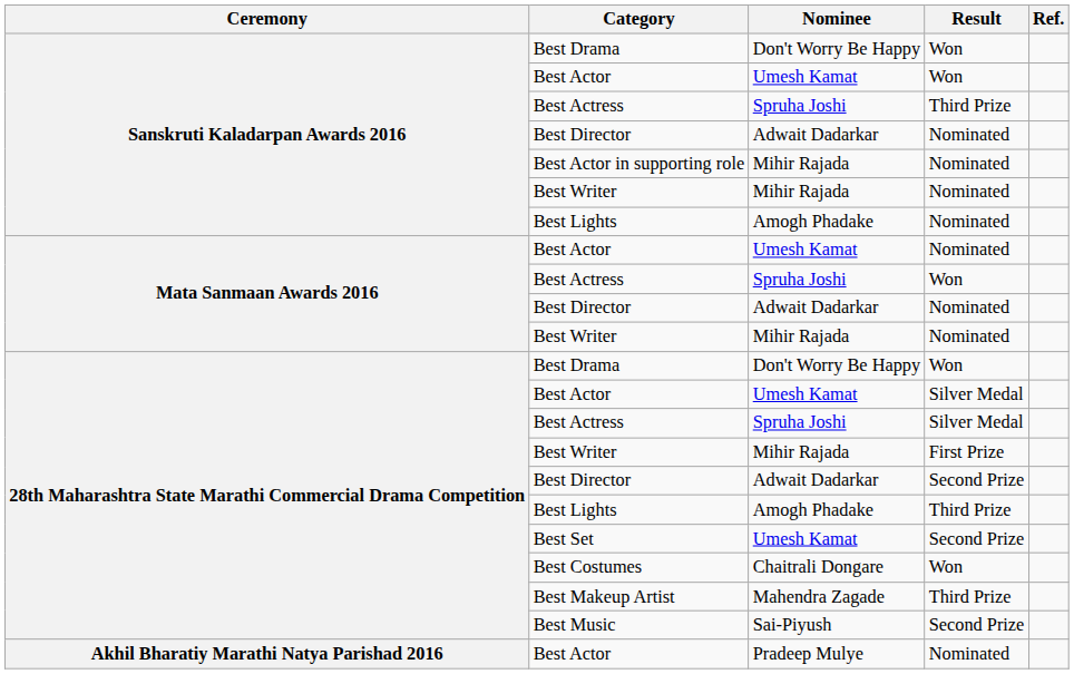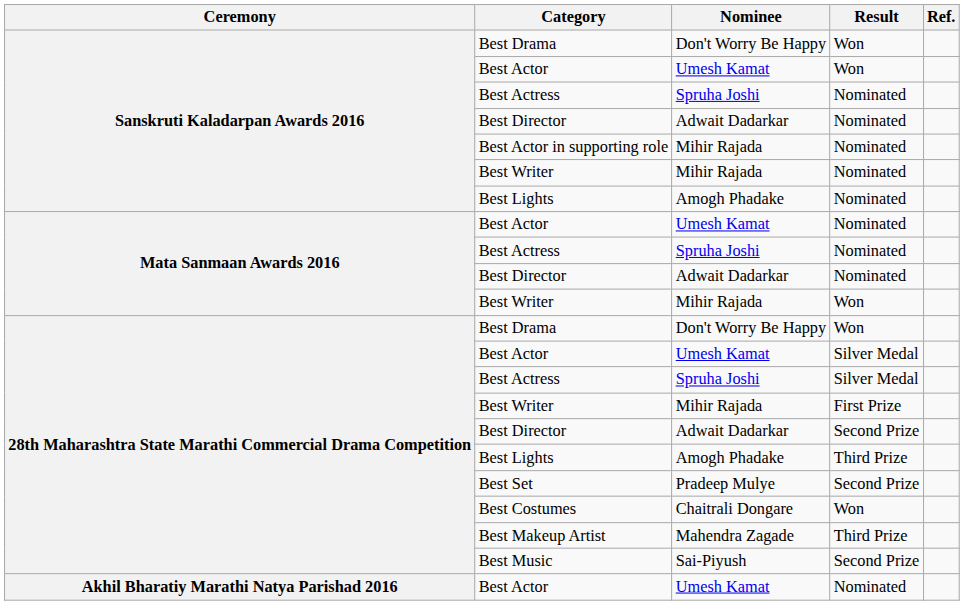 <table class="wikitable">
 <tr>
 <th>Ceremony</th>
 <th>Category</th>
 <th>Nominee</th>
 <th>Result</th>
 <th class="unsortable">Ref.</th>
 </tr>
 <tr>
 <th rowspan="7" scope="row">Sanskruti Kaladarpan Awards 2016</th>
 <td>Best Drama</td>
 <td>Don't Worry Be Happy</td>
 <td>Won</td>
 <td></td>
 </tr>
 <tr>
 <td>Best Actor</td>
 <td><a href='#'>Umesh Kamat</a></td>
 <td>Won</td>
 <td></td>
 </tr>
 <tr>
 <td>Best Actress</td>
 <td><a href='#'>Spruha Joshi</a></td>
-<td>Third Prize</td>
+<td>Nominated</td>
 <td></td>
 </tr>
 <tr>
 <td>Best Director</td>
 <td>Adwait Dadarkar</td>
 <td>Nominated</td>
 <td></td>
 </tr>
 <tr>
 <td>Best Actor in supporting role</td>
 <td>Mihir Rajada</td>
 <td>Nominated</td>
 <td></td>
 </tr>
 <tr>
 <td>Best Writer</td>
 <td>Mihir Rajada</td>
 <td>Nominated</td>
 <td></td>
 </tr>
 <tr>
 <td>Best Lights</td>
 <td>Amogh Phadake</td>
 <td>Nominated</td>
 <td></td>
 </tr>
 <tr>
 <th rowspan="4" scope="row">Mata Sanmaan Awards 2016</th>
 <td>Best Actor</td>
 <td><a href='#'>Umesh Kamat</a></td>
 <td>Nominated</td>
 <td></td>
 </tr>
 <tr>
 <td>Best Actress</td>
 <td><a href='#'>Spruha Joshi</a></td>
-<td>Won</td>
+<td>Nominated</td>
 <td></td>
 </tr>
 <tr>
 <td>Best Director</td>
 <td>Adwait Dadarkar</td>
 <td>Nominated</td>
 <td></td>
 </tr>
 <tr>
 <td>Best Writer</td>
 <td>Mihir Rajada</td>
-<td>Nominated</td>
+<td>Won</td>
 <td></td>
 </tr>
 <tr>
 <th rowspan="10" scope="row">28th Maharashtra State Marathi Commercial Drama Competition</th>
 <td>Best Drama</td>
 <td>Don't Worry Be Happy</td>
 <td>Won</td>
 <td></td>
 </tr>
 <tr>
 <td>Best Actor</td>
 <td><a href='#'>Umesh Kamat</a></td>
 <td>Silver Medal</td>
 <td></td>
 </tr>
 <tr>
 <td>Best Actress</td>
 <td><a href='#'>Spruha Joshi</a></td>
 <td>Silver Medal</td>
 <td></td>
 </tr>
 <tr>
 <td>Best Writer</td>
 <td>Mihir Rajada</td>
 <td>First Prize</td>
 <td></td>
 </tr>
 <tr>
 <td>Best Director</td>
 <td>Adwait Dadarkar</td>
 <td>Second Prize</td>
 <td></td>
 </tr>
 <tr>
 <td>Best Lights</td>
 <td>Amogh Phadake</td>
 <td>Third Prize</td>
 <td></td>
 </tr>
 <tr>
 <td>Best Set</td>
-<td><a href='#'>Umesh Kamat</a></td>
+<td>Pradeep Mulye</td>
 <td>Second Prize</td>
 <td></td>
 </tr>
 <tr>
 <td>Best Costumes</td>
 <td>Chaitrali Dongare</td>
 <td>Won</td>
 <td></td>
 </tr>
 <tr>
 <td>Best Makeup Artist</td>
 <td>Mahendra Zagade</td>
 <td>Third Prize</td>
 <td></td>
 </tr>
 <tr>
 <td>Best Music</td>
 <td>Sai-Piyush</td>
 <td>Second Prize</td>
 </tr>
 <tr>
 <th rowspan="1" scope="row">Akhil Bharatiy Marathi Natya Parishad 2016</th>
 <td>Best Actor</td>
-<td>Pradeep Mulye</td>
+<td><a href='#'>Umesh Kamat</a></td>
 <td>Nominated</td>
 <td></td>
 </tr>
 </table>
